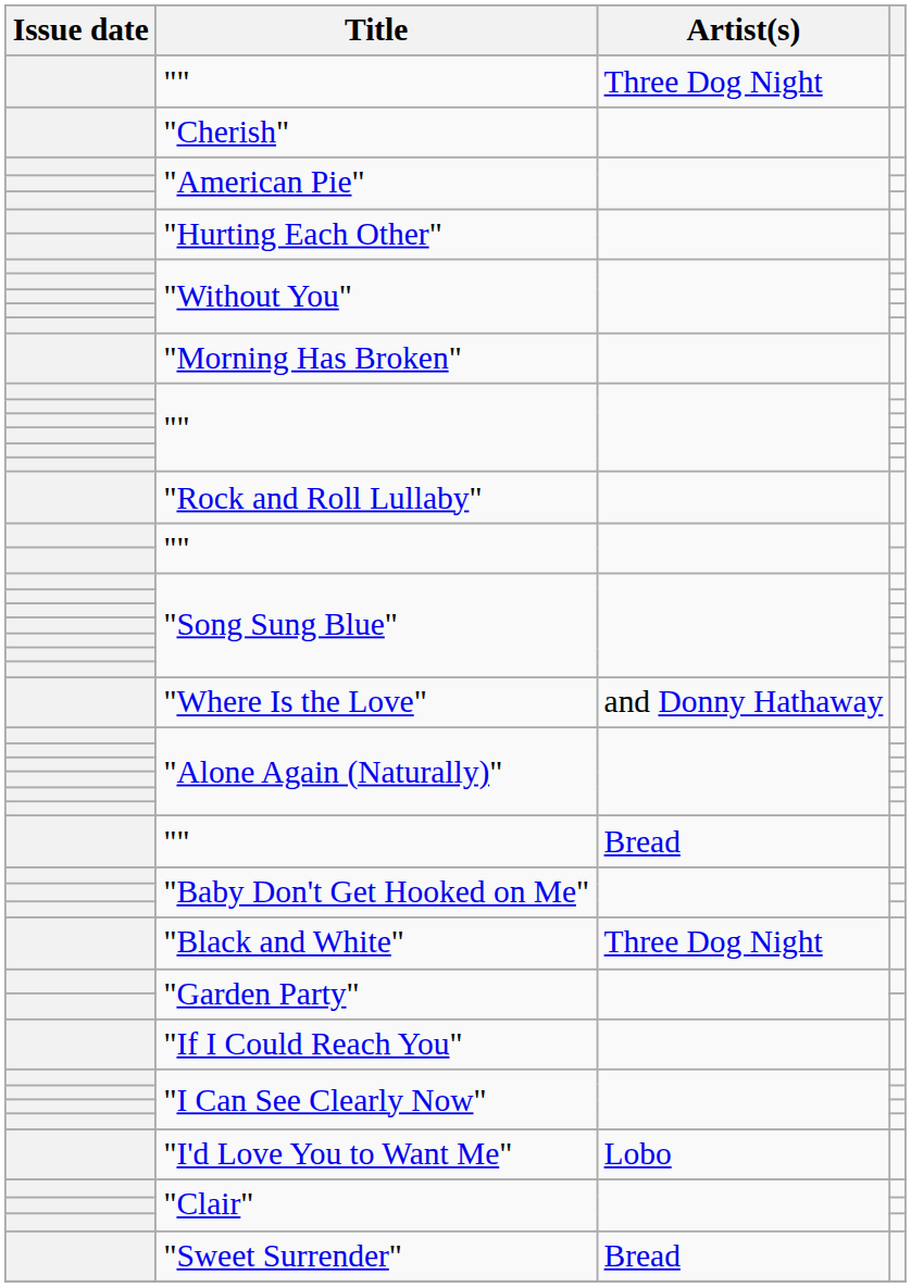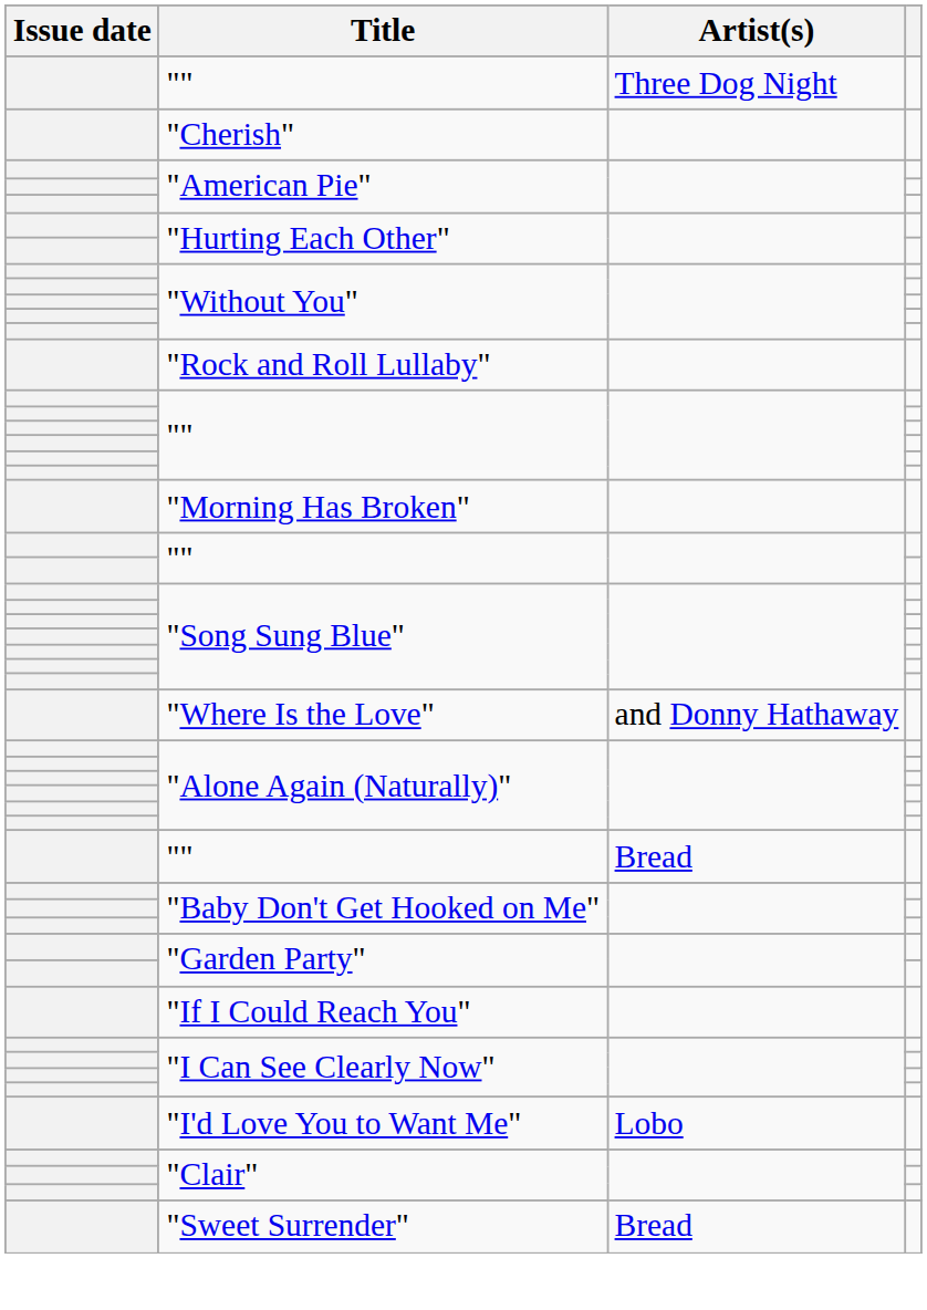 <table class="wikitable sortable plainrowheaders">
 <tr>
 <th scope=col>Issue date</th>
 <th scope=col>Title</th>
 <th scope=col>Artist(s)</th>
 <th scope=col class=unsortable></th>
 </tr>
 <tr>
 <th scope=row></th>
 <td>""</td>
 <td><a href='#'>Three Dog Night</a></td>
 <td align=center></td>
 </tr>
 <tr>
 <th scope=row></th>
 <td>"<a href='#'>Cherish</a>"</td>
 <td></td>
 <td align=center></td>
 </tr>
 <tr>
 <th scope=row></th>
 <td rowspan="3">"<a href='#'>American Pie</a>"</td>
 <td rowspan="3"></td>
 <td align=center></td>
 </tr>
 <tr>
 <th scope=row></th>
 <td align=center></td>
 </tr>
 <tr>
 <th scope=row></th>
 <td align=center></td>
 </tr>
 <tr>
 <th scope=row></th>
 <td rowspan="2">"<a href='#'>Hurting Each Other</a>"</td>
 <td rowspan="2"></td>
 <td align=center></td>
 </tr>
 <tr>
 <th scope=row></th>
 <td align=center></td>
 </tr>
 <tr>
 <th scope=row></th>
 <td rowspan="5">"<a href='#'>Without You</a>"</td>
 <td rowspan="5"></td>
 <td align=center></td>
 </tr>
 <tr>
 <th scope=row></th>
 <td align=center></td>
 </tr>
 <tr>
 <th scope=row></th>
 <td align=center></td>
 </tr>
 <tr>
 <th scope=row></th>
 <td align=center></td>
 </tr>
 <tr>
 <th scope=row></th>
 <td align=center></td>
 </tr>
 <tr>
 <th scope=row></th>
-<td>"<a href='#'>Morning Has Broken</a>"</td>
+<td>"<a href='#'>Rock and Roll Lullaby</a>"</td>
 <td></td>
 <td align=center></td>
 </tr>
 <tr>
 <th scope=row></th>
 <td rowspan="6">""</td>
 <td rowspan="6"></td>
 <td align=center></td>
 </tr>
 <tr>
 <th scope=row></th>
 <td align=center></td>
 </tr>
 <tr>
 <th scope=row></th>
 <td align=center></td>
 </tr>
 <tr>
 <th scope=row></th>
 <td align=center></td>
 </tr>
 <tr>
 <th scope=row></th>
 <td align=center></td>
 </tr>
 <tr>
 <th scope=row></th>
 <td align=center></td>
 </tr>
 <tr>
 <th scope=row></th>
-<td>"<a href='#'>Rock and Roll Lullaby</a>"</td>
+<td>"<a href='#'>Morning Has Broken</a>"</td>
 <td></td>
 <td align=center></td>
 </tr>
 <tr>
 <th scope=row></th>
 <td rowspan="2">""</td>
 <td rowspan="2"></td>
 <td align=center></td>
 </tr>
 <tr>
 <th scope=row></th>
 <td align=center></td>
 </tr>
 <tr>
 <th scope=row></th>
 <td rowspan="7">"<a href='#'>Song Sung Blue</a>"</td>
 <td rowspan="7"></td>
 <td align=center></td>
 </tr>
 <tr>
 <th scope=row></th>
 <td align=center></td>
 </tr>
 <tr>
 <th scope=row></th>
 <td align=center></td>
 </tr>
 <tr>
 <th scope=row></th>
 <td align=center></td>
 </tr>
 <tr>
 <th scope=row></th>
 <td align=center></td>
 </tr>
 <tr>
 <th scope=row></th>
 <td align=center></td>
 </tr>
 <tr>
 <th scope=row></th>
 <td align=center></td>
 </tr>
 <tr>
 <th scope=row></th>
 <td>"<a href='#'>Where Is the Love</a>"</td>
 <td> and <a href='#'>Donny Hathaway</a></td>
 <td align=center></td>
 </tr>
 <tr>
 <th scope=row></th>
 <td rowspan="6">"<a href='#'>Alone Again (Naturally)</a>"</td>
 <td rowspan="6"></td>
 <td align=center></td>
 </tr>
 <tr>
 <th scope=row></th>
 <td align=center></td>
 </tr>
 <tr>
 <th scope=row></th>
 <td align=center></td>
 </tr>
 <tr>
 <th scope=row></th>
 <td align=center></td>
 </tr>
 <tr>
 <th scope=row></th>
 <td align=center></td>
 </tr>
 <tr>
 <th scope=row></th>
 <td align=center></td>
 </tr>
 <tr>
 <th scope=row></th>
 <td>""</td>
 <td><a href='#'>Bread</a></td>
 <td align=center></td>
 </tr>
 <tr>
 <th scope=row></th>
 <td rowspan="3">"<a href='#'>Baby Don't Get Hooked on Me</a>"</td>
 <td rowspan="3"></td>
 <td align=center></td>
 </tr>
 <tr>
 <th scope=row></th>
 <td align=center></td>
 </tr>
 <tr>
 <th scope=row></th>
 <td align=center></td>
 </tr>
 <tr>
 <th scope=row></th>
-<td>"<a href='#'>Black and White</a>"</td>
-<td><a href='#'>Three Dog Night</a></td>
-<td align=center></td>
-</tr>
-<tr>
-<th scope=row></th>
 <td rowspan="2">"<a href='#'>Garden Party</a>"</td>
 <td rowspan="2"></td>
 <td align=center></td>
 </tr>
 <tr>
 <th scope=row></th>
 <td align=center></td>
 </tr>
 <tr>
 <th scope=row></th>
 <td>"<a href='#'>If I Could Reach You</a>"</td>
 <td></td>
 <td align=center></td>
 </tr>
 <tr>
 <th scope=row></th>
 <td rowspan="4">"<a href='#'>I Can See Clearly Now</a>"</td>
 <td rowspan="4"></td>
 <td align=center></td>
 </tr>
 <tr>
 <th scope=row></th>
 <td align=center></td>
 </tr>
 <tr>
 <th scope=row></th>
 <td align=center></td>
 </tr>
 <tr>
 <th scope=row></th>
 <td align=center></td>
 </tr>
 <tr>
 <th scope=row></th>
 <td>"<a href='#'>I'd Love You to Want Me</a>"</td>
 <td><a href='#'>Lobo</a></td>
 <td align=center></td>
 </tr>
 <tr>
 <th scope=row></th>
 <td rowspan="3">"<a href='#'>Clair</a>"</td>
 <td rowspan="3"></td>
 <td align=center></td>
 </tr>
 <tr>
 <th scope=row></th>
 <td align=center></td>
 </tr>
 <tr>
 <th scope=row></th>
 <td align=center></td>
 </tr>
 <tr>
 <th scope=row></th>
 <td rowspan="1">"<a href='#'>Sweet Surrender</a>"</td>
 <td rowspan="1"><a href='#'>Bread</a></td>
 <td align=center></td>
 </tr>
 <tr>
 </tr>
 </table>
